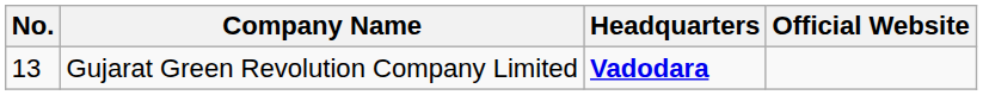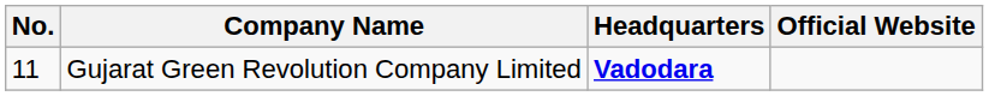 <table class="wikitable">
 <tr>
 <th>No.</th>
 <th>Company Name</th>
 <th>Headquarters</th>
 <th>Official Website</th>
 </tr>
 <tr>
-<td>13</td>
+<td>11</td>
 <td>Gujarat Green Revolution Company Limited</td>
 <td><strong><a href='#'>Vadodara</a></strong></td>
 <td></td>
 </tr>
 </table>
